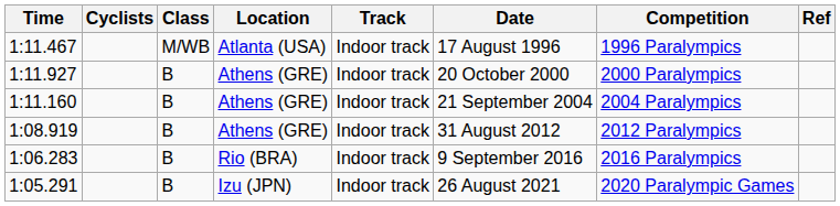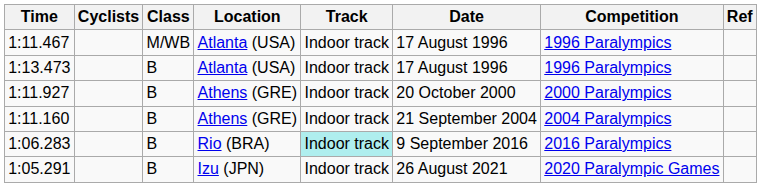 <table class="wikitable">
 <tr align="left">
 <th>Time</th>
 <th>Cyclists</th>
 <th>Class</th>
 <th>Location</th>
 <th>Track</th>
 <th>Date</th>
 <th>Competition</th>
 <th>Ref</th>
 </tr>
 <tr>
 <td>1:11.467</td>
 <td><br></td>
 <td>M/WB</td>
+<td><a href='#'>Atlanta</a> (USA)</td>
+<td>Indoor track</td>
+<td>17 August 1996</td>
+<td><a href='#'>1996 Paralympics</a></td>
+<td></td>
+</tr>
+<tr>
+<td>1:13.473</td>
+<td><br></td>
+<td>B</td>
 <td><a href='#'>Atlanta</a> (USA)</td>
 <td>Indoor track</td>
 <td>17 August 1996</td>
 <td><a href='#'>1996 Paralympics</a></td>
 <td></td>
 </tr>
 <tr>
 <td>1:11.927</td>
 <td><br></td>
 <td>B</td>
 <td><a href='#'>Athens</a> (GRE)</td>
 <td>Indoor track</td>
 <td>20 October 2000</td>
 <td><a href='#'>2000 Paralympics</a></td>
 <td></td>
 </tr>
 <tr>
 <td>1:11.160</td>
 <td><br></td>
 <td>B</td>
 <td><a href='#'>Athens</a> (GRE)</td>
 <td>Indoor track</td>
 <td>21 September 2004</td>
 <td><a href='#'>2004 Paralympics</a></td>
 <td></td>
 </tr>
 <tr>
-<td>1:08.919</td>
-<td><br></td>
-<td>B</td>
-<td><a href='#'>Athens</a> (GRE)</td>
-<td>Indoor track</td>
-<td>31 August 2012</td>
-<td><a href='#'>2012 Paralympics</a></td>
-<td></td>
-</tr>
-<tr>
 <td>1:06.283</td>
 <td><br></td>
 <td>B</td>
 <td><a href='#'>Rio</a> (BRA)</td>
-<td>Indoor track</td>
+<td style="background: paleturquoise;">Indoor track</td>
 <td>9 September 2016</td>
 <td><a href='#'>2016 Paralympics</a></td>
 <td></td>
 </tr>
 <tr>
 <td>1:05.291</td>
 <td><br></td>
 <td>B</td>
 <td><a href='#'>Izu</a> (JPN)</td>
 <td>Indoor track</td>
 <td>26 August 2021</td>
 <td><a href='#'>2020 Paralympic Games</a></td>
 <td></td>
 </tr>
 </table>
